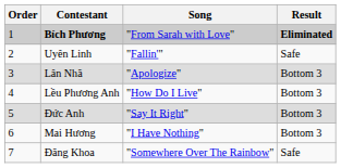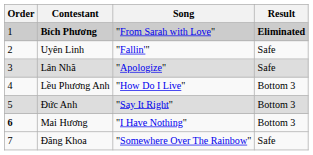 <table border="8" cellpadding="4" cellspacing="0" style="margin:  1em 1em 1em 0; background: #f9f9f9; border: 1px #aaa  solid; border-collapse: collapse; font-size: 90%;">
 <tr bgcolor="#f2f2f2">
 <th>Order</th>
 <th>Contestant</th>
 <th>Song</th>
 <th>Result</th>
 </tr>
 <tr bgcolor="#CCCCCC">
 <td>1</td>
 <td><strong>Bích Phương</strong></td>
 <td>"<a href='#'>From Sarah with Love</a>"</td>
 <td><strong>Eliminated</strong></td>
 </tr>
 <tr>
 <td>2</td>
 <td>Uyên Linh</td>
 <td>"<a href='#'>Fallin'</a>"</td>
 <td>Safe</td>
 </tr>
 <tr bgcolor="DDDDDD">
 <td>3</td>
 <td>Lân Nhã</td>
 <td>"<a href='#'>Apologize</a>"</td>
-<td>Bottom 3</td>
+<td>Safe</td>
 </tr>
 <tr>
 <td>4</td>
 <td>Lều Phương Anh</td>
 <td>"<a href='#'>How Do I Live</a>"</td>
 <td>Bottom 3</td>
 </tr>
 <tr bgcolor="DDDDDD">
 <td>5</td>
 <td>Đức Anh</td>
 <td>"<a href='#'>Say It Right</a>"</td>
 <td>Bottom 3</td>
 </tr>
 <tr>
-<td>6</td>
+<td><strong>6</strong></td>
 <td>Mai Hương</td>
 <td>"<a href='#'>I Have Nothing</a>"</td>
 <td>Bottom 3</td>
 </tr>
 <tr>
 <td>7</td>
 <td>Đăng Khoa</td>
 <td>"<a href='#'>Somewhere Over The Rainbow</a>"</td>
 <td>Safe</td>
 </tr>
 </table>
